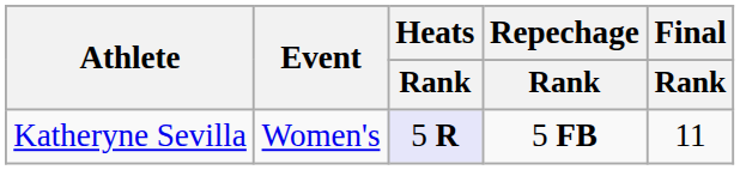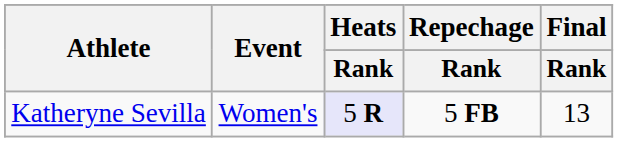 <table class=wikitable style="font-size:90%;">
 <tr>
 <th rowspan=2>Athlete</th>
 <th rowspan=2>Event</th>
 <th>Heats</th>
 <th>Repechage</th>
 <th>Final</th>
 </tr>
 <tr style="font-size:95%">
 <th>Rank</th>
 <th>Rank</th>
 <th>Rank</th>
 </tr>
 <tr align=center>
 <td align=left><a href='#'>Katheryne Sevilla</a></td>
 <td align=left><a href='#'>Women's</a></td>
 <td style="background: lavender;">5 <strong>R</strong></td>
 <td>5 <strong>FB</strong></td>
-<td>11</td>
+<td>13</td>
 </tr>
 </table>
